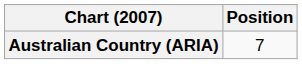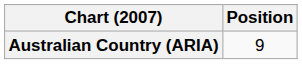 <table class="wikitable sortable plainrowheaders" style="text-align:center">
 <tr>
 <th scope="col">Chart (2007)</th>
 <th scope="col">Position</th>
 </tr>
 <tr>
 <th scope="row">Australian Country (ARIA)</th>
-<td align="center">7</td>
+<td align="center">9</td>
 </tr>
 </table>
